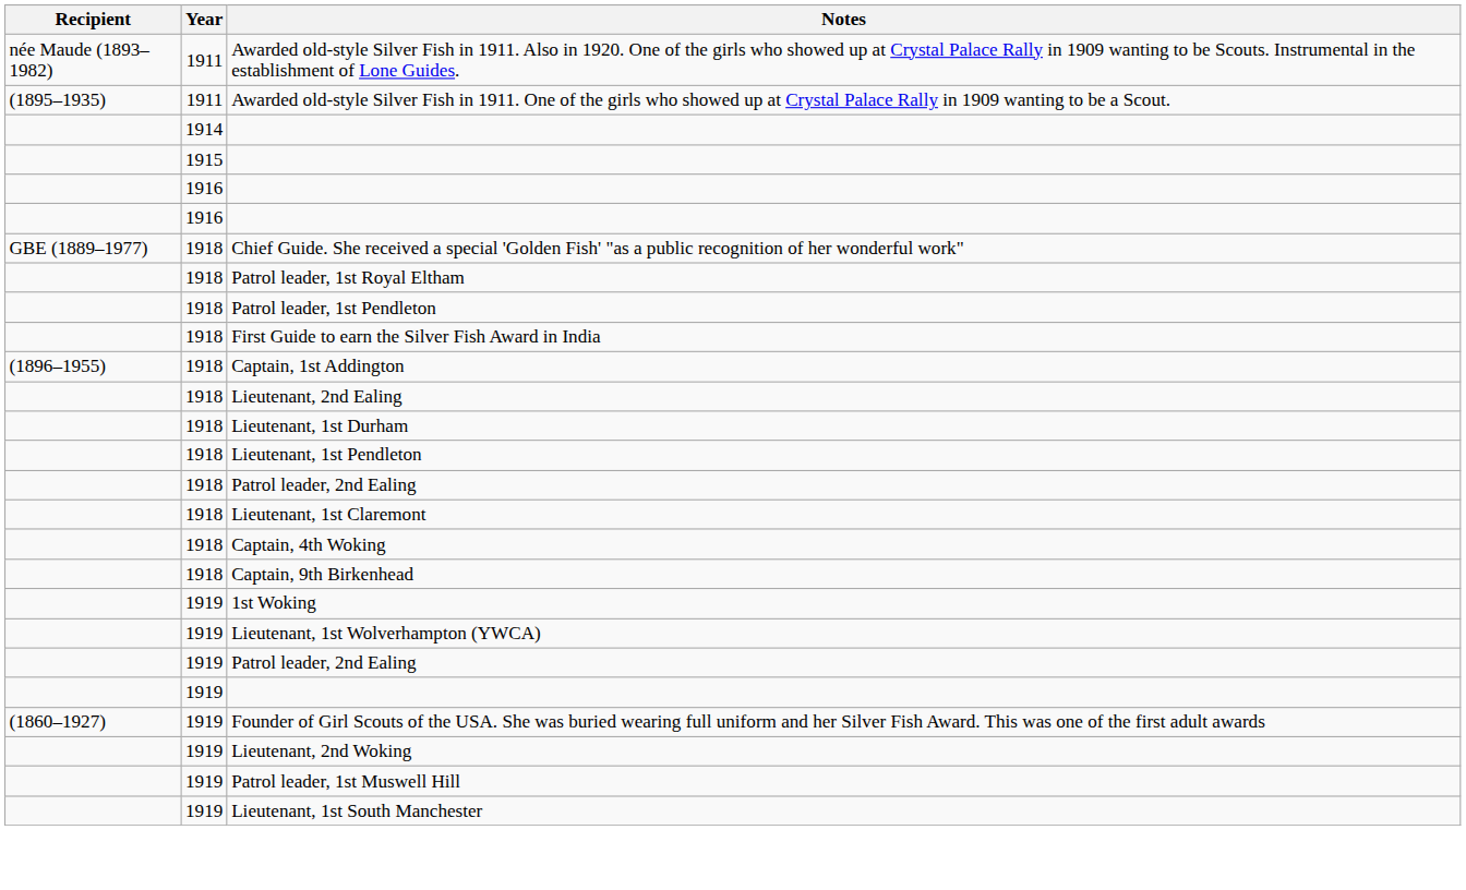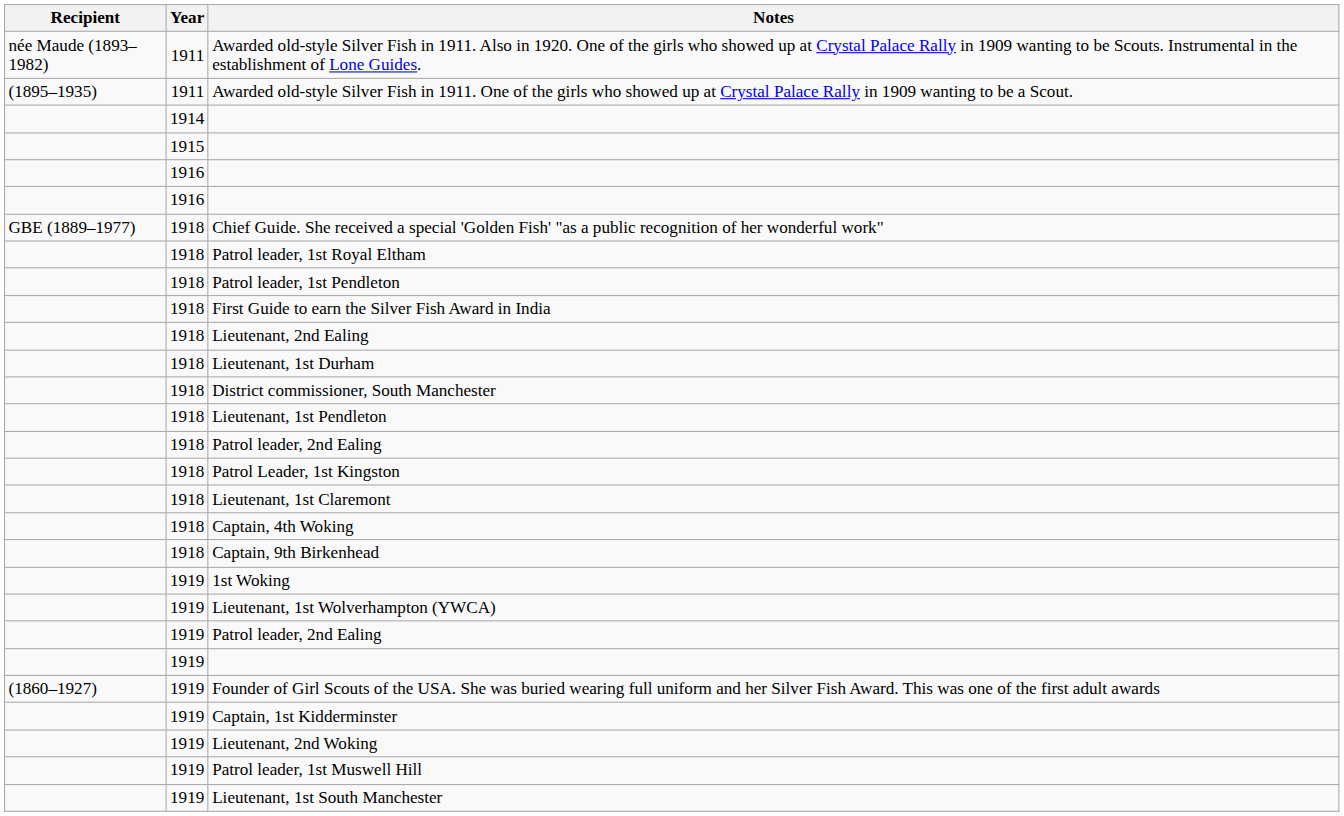 <table class="wikitable sortable">
 <tr>
 <th>Recipient</th>
 <th>Year</th>
 <th>Notes</th>
 </tr>
 <tr>
 <td> née Maude (1893–1982)</td>
 <td align=right>1911</td>
 <td>Awarded old-style Silver Fish in 1911. Also in 1920.  One of the girls who showed up at <a href='#'>Crystal Palace Rally</a> in 1909 wanting to be Scouts.  Instrumental in the establishment of <a href='#'>Lone Guides</a>.</td>
 </tr>
 <tr>
 <td> (1895–1935)</td>
 <td align=right>1911</td>
 <td>Awarded old-style Silver Fish in 1911. One of the girls who showed up at <a href='#'>Crystal Palace Rally</a> in 1909 wanting to be a Scout.</td>
 </tr>
 <tr>
 <td></td>
 <td align=right>1914</td>
 <td></td>
 </tr>
 <tr>
 <td></td>
 <td align=right>1915</td>
 <td></td>
 </tr>
 <tr>
 <td></td>
 <td align=right>1916</td>
 <td></td>
 </tr>
 <tr>
 <td></td>
 <td align=right>1916</td>
 <td></td>
 </tr>
 <tr>
 <td> GBE (1889–1977)</td>
 <td align=right>1918</td>
 <td>Chief Guide.  She received a special 'Golden Fish' "as a public recognition of her wonderful work"</td>
 </tr>
 <tr>
 <td></td>
 <td align=right>1918</td>
 <td>Patrol leader, 1st Royal Eltham</td>
 </tr>
 <tr>
 <td></td>
 <td align=right>1918</td>
 <td>Patrol leader, 1st Pendleton</td>
 </tr>
 <tr>
 <td></td>
 <td align=right>1918</td>
 <td>First Guide to earn the Silver Fish Award in India</td>
 </tr>
 <tr>
-<td>  (1896–1955)</td>
-<td align=right>1918</td>
-<td>Captain, 1st Addington</td>
-</tr>
-<tr>
 <td></td>
 <td align=right>1918</td>
 <td>Lieutenant, 2nd Ealing</td>
 </tr>
 <tr>
 <td></td>
 <td align=right>1918</td>
 <td>Lieutenant, 1st Durham</td>
 </tr>
 <tr>
 <td></td>
 <td align=right>1918</td>
+<td>District commissioner, South Manchester</td>
+</tr>
+<tr>
+<td></td>
+<td align=right>1918</td>
 <td>Lieutenant, 1st Pendleton</td>
 </tr>
 <tr>
 <td></td>
 <td align=right>1918</td>
 <td>Patrol leader, 2nd Ealing</td>
+</tr>
+<tr>
+<td></td>
+<td align=right>1918</td>
+<td>Patrol Leader, 1st Kingston</td>
 </tr>
 <tr>
 <td></td>
 <td align=right>1918</td>
 <td>Lieutenant, 1st Claremont</td>
 </tr>
 <tr>
 <td></td>
 <td align=right>1918</td>
 <td>Captain, 4th Woking</td>
 </tr>
 <tr>
 <td></td>
 <td align=right>1918</td>
 <td>Captain, 9th Birkenhead</td>
 </tr>
 <tr>
 <td></td>
 <td align=right>1919</td>
 <td>1st Woking</td>
 </tr>
 <tr>
 <td></td>
 <td align=right>1919</td>
 <td>Lieutenant, 1st Wolverhampton (YWCA)</td>
 </tr>
 <tr>
 <td></td>
 <td align=right>1919</td>
 <td>Patrol leader, 2nd Ealing</td>
 </tr>
 <tr>
 <td></td>
 <td align=right>1919</td>
 <td></td>
 </tr>
 <tr>
 <td> (1860–1927)</td>
 <td align=right>1919</td>
 <td>Founder of Girl Scouts of the USA. She was buried wearing full uniform and her Silver Fish Award. This was one of the first adult awards</td>
 </tr>
 <tr>
 <td></td>
 <td align=right>1919</td>
+<td>Captain, 1st Kidderminster</td>
+</tr>
+<tr>
+<td></td>
+<td align=right>1919</td>
 <td>Lieutenant, 2nd Woking</td>
 </tr>
 <tr>
 <td></td>
 <td align=right>1919</td>
 <td>Patrol leader, 1st Muswell Hill</td>
 </tr>
 <tr>
 <td></td>
 <td align=right>1919</td>
 <td>Lieutenant, 1st South Manchester</td>
 </tr>
 </table>
